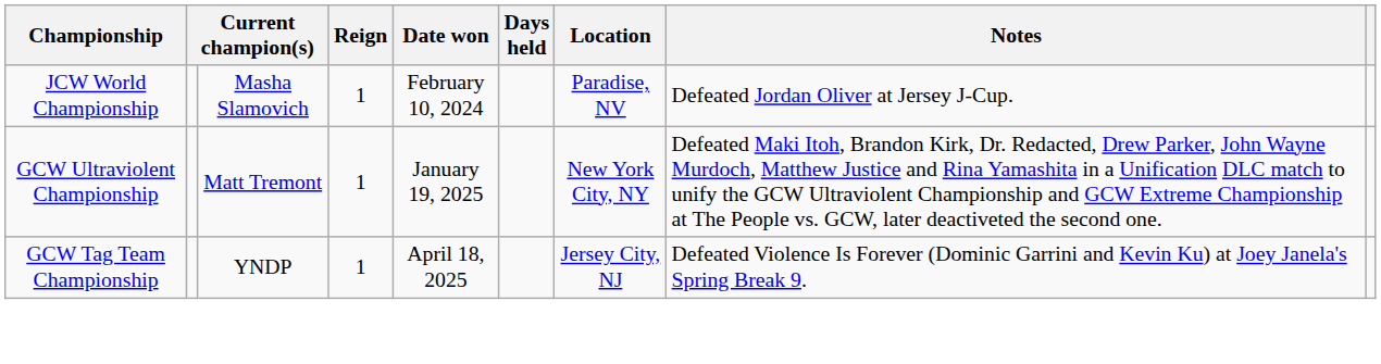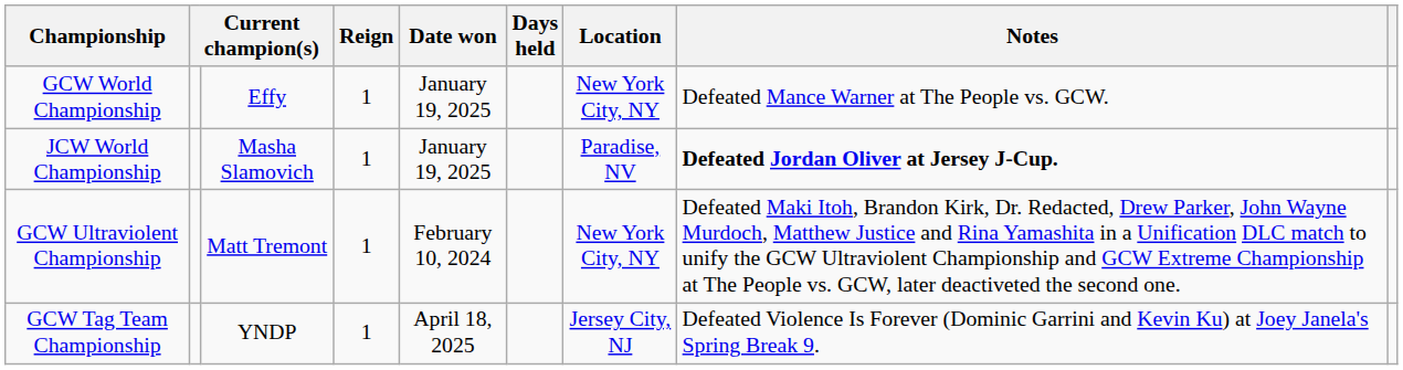 <table class="wikitable" style="font-size: 85%;">
 <tr>
 <th>Championship</th>
 <th colspan=2>Current champion(s)</th>
 <th>Reign</th>
 <th>Date won</th>
 <th>Days<br>held</th>
 <th>Location</th>
 <th>Notes</th>
 <th></th>
 </tr>
 <tr>
+<td align=center><a href='#'>GCW World Championship</a></td>
+<td align=center></td>
+<td align=center><a href='#'>Effy</a></td>
+<td align=center>1</td>
+<td align=center>January 19, 2025</td>
+<td align=center></td>
+<td align=center><a href='#'>New York City, NY</a></td>
+<td align=left>Defeated <a href='#'>Mance Warner</a> at The People vs. GCW.</td>
+<td align=center></td>
+</tr>
+<tr>
 <td align=center><a href='#'>JCW World Championship</a></td>
 <td align=center></td>
 <td align=center><a href='#'>Masha Slamovich</a></td>
 <td align=center>1</td>
-<td align=center>February 10, 2024</td>
+<td align=center>January 19, 2025</td>
 <td align=center></td>
 <td align=center><a href='#'>Paradise, NV</a></td>
-<td align=left>Defeated <a href='#'>Jordan Oliver</a> at Jersey J-Cup.</td>
+<td align=left><strong>Defeated <a href='#'>Jordan Oliver</a> at Jersey J-Cup.</strong></td>
 <td align=center></td>
 </tr>
 <tr>
 <td align=center><a href='#'>GCW Ultraviolent Championship</a></td>
 <td align=center></td>
 <td align=center><a href='#'>Matt Tremont</a></td>
 <td align=center>1</td>
-<td align=center>January 19, 2025</td>
+<td align=center>February 10, 2024</td>
 <td align=center></td>
 <td align=center><a href='#'>New York City, NY</a></td>
 <td align=left>Defeated <a href='#'>Maki Itoh</a>, Brandon Kirk, Dr. Redacted, <a href='#'>Drew Parker</a>, <a href='#'>John Wayne Murdoch</a>, <a href='#'>Matthew Justice</a> and <a href='#'>Rina Yamashita</a> in a <a href='#'>Unification</a> <a href='#'>DLC match</a> to unify the GCW Ultraviolent Championship and <a href='#'>GCW Extreme Championship</a> at The People vs. GCW, later deactiveted the second one.</td>
 <td align=center></td>
 </tr>
 <tr>
 <td align=center><a href='#'>GCW Tag Team Championship</a></td>
 <td align=center><br></td>
 <td align=center>YNDP<br></td>
 <td align=center>1<br></td>
 <td align=center>April 18, 2025</td>
 <td align=center></td>
 <td align=center><a href='#'>Jersey City, NJ</a></td>
 <td align=left>Defeated Violence Is Forever (Dominic Garrini and <a href='#'>Kevin Ku</a>) at <a href='#'>Joey Janela's Spring Break 9</a>.</td>
 <td align=center></td>
 </tr>
 </table>
